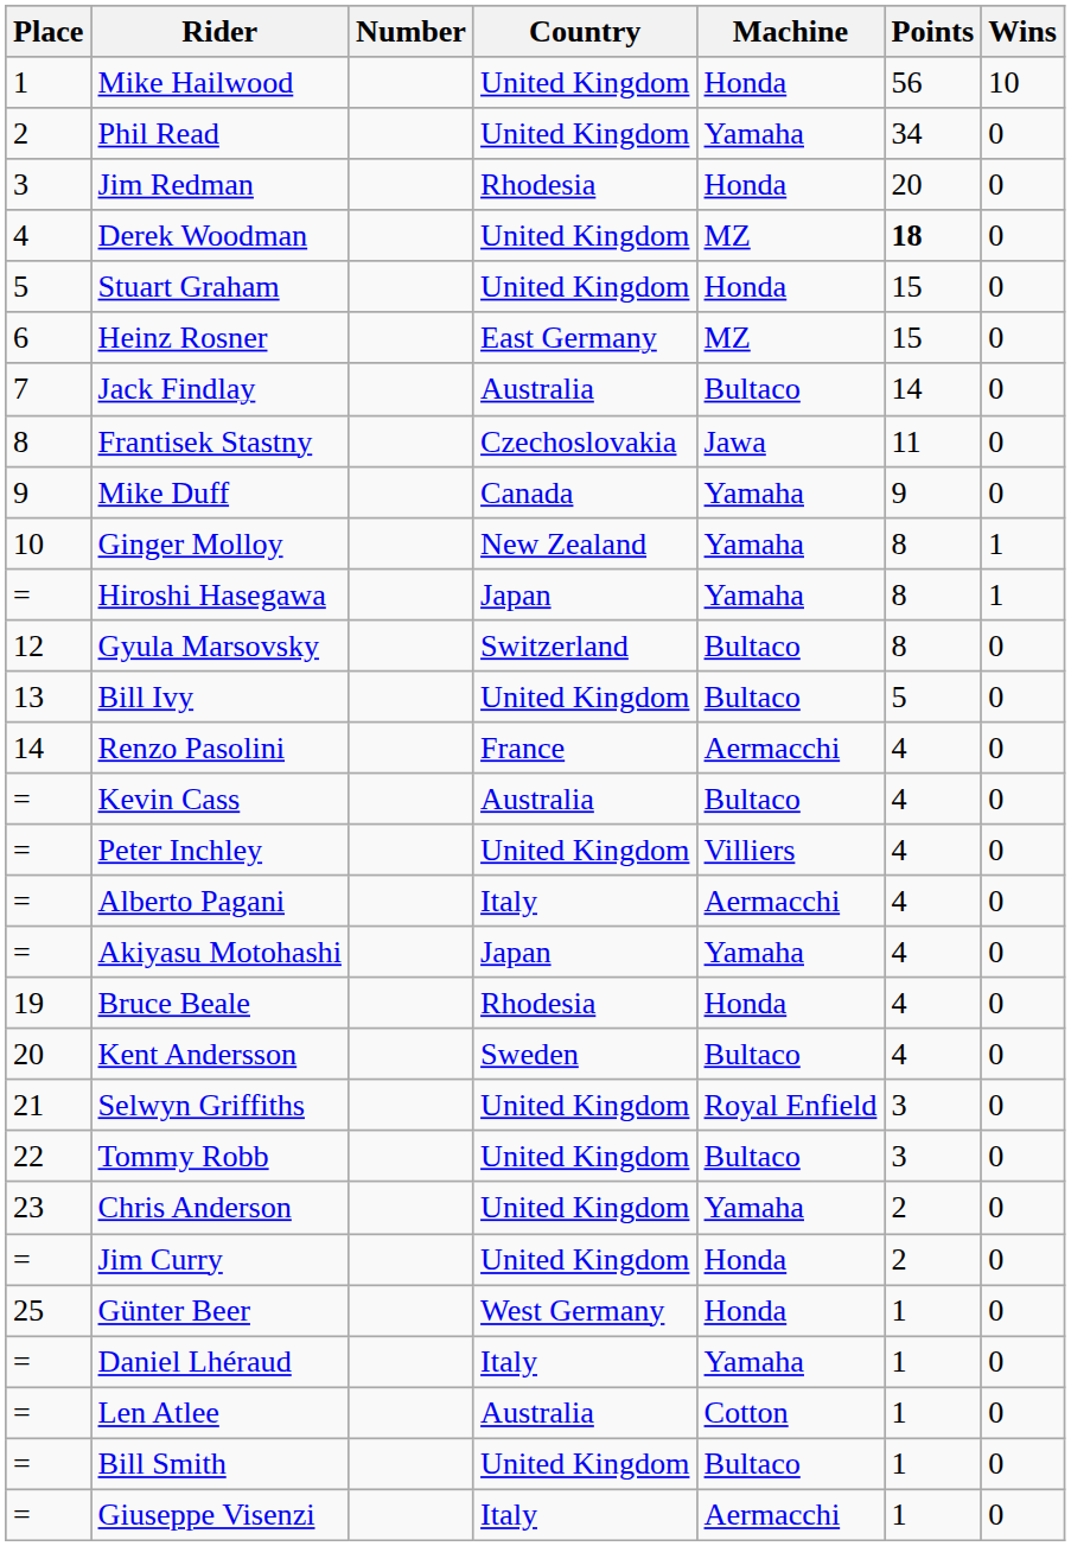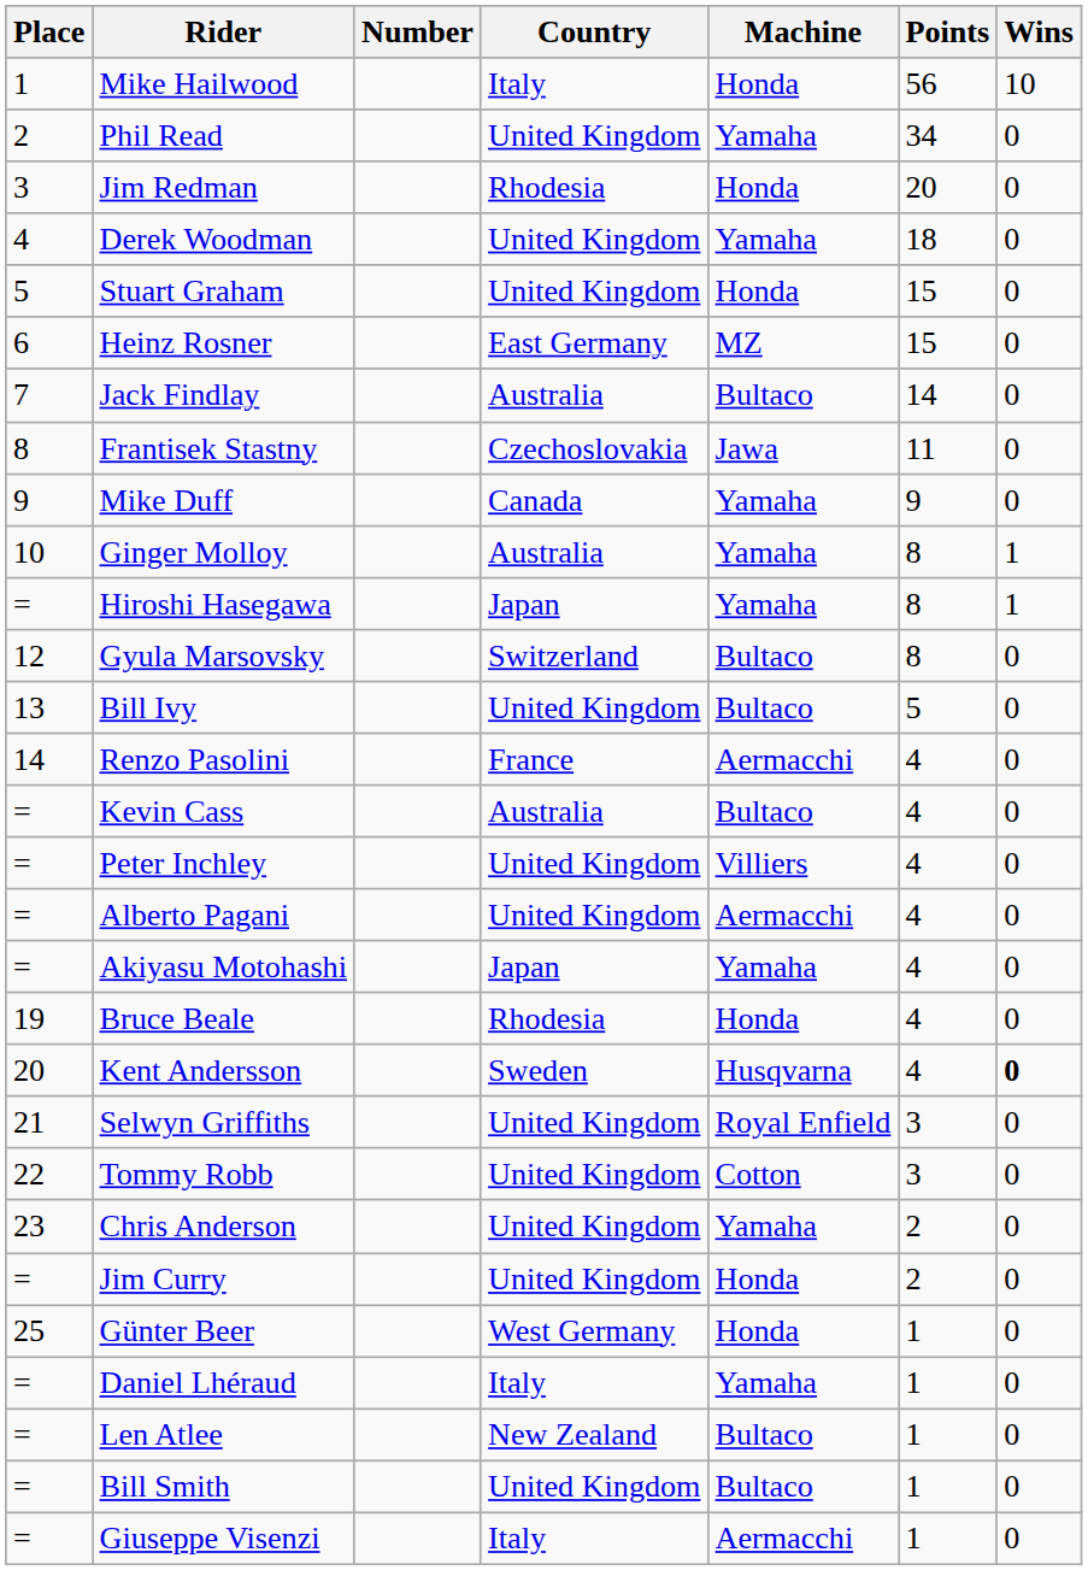 <table class="wikitable" style="font-size: 95%;">
 <tr>
 <th>Place</th>
 <th>Rider</th>
 <th>Number</th>
 <th>Country</th>
 <th>Machine</th>
 <th>Points</th>
 <th>Wins</th>
 </tr>
 <tr>
 <td>1</td>
 <td> <a href='#'>Mike Hailwood</a></td>
 <td></td>
-<td><a href='#'>United Kingdom</a></td>
+<td><a href='#'>Italy</a></td>
 <td><a href='#'>Honda</a></td>
 <td>56</td>
 <td>10</td>
 </tr>
 <tr>
 <td>2</td>
 <td> <a href='#'>Phil Read</a></td>
 <td></td>
 <td><a href='#'>United Kingdom</a></td>
 <td><a href='#'>Yamaha</a></td>
 <td>34</td>
 <td>0</td>
 </tr>
 <tr>
 <td>3</td>
 <td> <a href='#'>Jim Redman</a></td>
 <td></td>
 <td><a href='#'>Rhodesia</a></td>
 <td><a href='#'>Honda</a></td>
 <td>20</td>
 <td>0</td>
 </tr>
 <tr>
 <td>4</td>
 <td> <a href='#'>Derek Woodman</a></td>
 <td></td>
 <td><a href='#'>United Kingdom</a></td>
-<td><a href='#'>MZ</a></td>
-<td><strong>18</strong></td>
+<td><a href='#'>Yamaha</a></td>
+<td>18</td>
 <td>0</td>
 </tr>
 <tr>
 <td>5</td>
 <td> <a href='#'>Stuart Graham</a></td>
 <td></td>
 <td><a href='#'>United Kingdom</a></td>
 <td><a href='#'>Honda</a></td>
 <td>15</td>
 <td>0</td>
 </tr>
 <tr>
 <td>6</td>
 <td> <a href='#'>Heinz Rosner</a></td>
 <td></td>
 <td><a href='#'>East Germany</a></td>
 <td><a href='#'>MZ</a></td>
 <td>15</td>
 <td>0</td>
 </tr>
 <tr>
 <td>7</td>
 <td> <a href='#'>Jack Findlay</a></td>
 <td></td>
 <td><a href='#'>Australia</a></td>
 <td><a href='#'>Bultaco</a></td>
 <td>14</td>
 <td>0</td>
 </tr>
 <tr>
 <td>8</td>
 <td> <a href='#'>Frantisek Stastny</a></td>
 <td></td>
 <td><a href='#'>Czechoslovakia</a></td>
 <td><a href='#'>Jawa</a></td>
 <td>11</td>
 <td>0</td>
 </tr>
 <tr>
 <td>9</td>
 <td> <a href='#'>Mike Duff</a></td>
 <td></td>
 <td><a href='#'>Canada</a></td>
 <td><a href='#'>Yamaha</a></td>
 <td>9</td>
 <td>0</td>
 </tr>
 <tr>
 <td>10</td>
 <td> <a href='#'>Ginger Molloy</a></td>
 <td></td>
-<td><a href='#'>New Zealand</a></td>
+<td><a href='#'>Australia</a></td>
 <td><a href='#'>Yamaha</a></td>
 <td>8</td>
 <td>1</td>
 </tr>
 <tr>
 <td>=</td>
 <td> <a href='#'>Hiroshi Hasegawa</a></td>
 <td></td>
 <td><a href='#'>Japan</a></td>
 <td><a href='#'>Yamaha</a></td>
 <td>8</td>
 <td>1</td>
 </tr>
 <tr>
 <td>12</td>
 <td> <a href='#'>Gyula Marsovsky</a></td>
 <td></td>
 <td><a href='#'>Switzerland</a></td>
 <td><a href='#'>Bultaco</a></td>
 <td>8</td>
 <td>0</td>
 </tr>
 <tr>
 <td>13</td>
 <td> <a href='#'>Bill Ivy</a></td>
 <td></td>
 <td><a href='#'>United Kingdom</a></td>
 <td><a href='#'>Bultaco</a></td>
 <td>5</td>
 <td>0</td>
 </tr>
 <tr>
 <td>14</td>
 <td> <a href='#'>Renzo Pasolini</a></td>
 <td></td>
 <td><a href='#'>France</a></td>
 <td><a href='#'>Aermacchi</a></td>
 <td>4</td>
 <td>0</td>
 </tr>
 <tr>
 <td>=</td>
 <td> <a href='#'>Kevin Cass</a></td>
 <td></td>
 <td><a href='#'>Australia</a></td>
 <td><a href='#'>Bultaco</a></td>
 <td>4</td>
 <td>0</td>
 </tr>
 <tr>
 <td>=</td>
 <td> <a href='#'>Peter Inchley</a></td>
 <td></td>
 <td><a href='#'>United Kingdom</a></td>
 <td><a href='#'>Villiers</a></td>
 <td>4</td>
 <td>0</td>
 </tr>
 <tr>
 <td>=</td>
 <td> <a href='#'>Alberto Pagani</a></td>
 <td></td>
-<td><a href='#'>Italy</a></td>
+<td><a href='#'>United Kingdom</a></td>
 <td><a href='#'>Aermacchi</a></td>
 <td>4</td>
 <td>0</td>
 </tr>
 <tr>
 <td>=</td>
 <td> <a href='#'>Akiyasu Motohashi</a></td>
 <td></td>
 <td><a href='#'>Japan</a></td>
 <td><a href='#'>Yamaha</a></td>
 <td>4</td>
 <td>0</td>
 </tr>
 <tr>
 <td>19</td>
 <td> <a href='#'>Bruce Beale</a></td>
 <td></td>
 <td><a href='#'>Rhodesia</a></td>
 <td><a href='#'>Honda</a></td>
 <td>4</td>
 <td>0</td>
 </tr>
 <tr>
 <td>20</td>
 <td> <a href='#'>Kent Andersson</a></td>
 <td></td>
 <td><a href='#'>Sweden</a></td>
-<td><a href='#'>Bultaco</a></td>
+<td><a href='#'>Husqvarna</a></td>
 <td>4</td>
-<td>0</td>
+<td><strong>0</strong></td>
 </tr>
 <tr>
 <td>21</td>
 <td> <a href='#'>Selwyn Griffiths</a></td>
 <td></td>
 <td><a href='#'>United Kingdom</a></td>
 <td><a href='#'>Royal Enfield</a></td>
 <td>3</td>
 <td>0</td>
 </tr>
 <tr>
 <td>22</td>
 <td> <a href='#'>Tommy Robb</a></td>
 <td></td>
 <td><a href='#'>United Kingdom</a></td>
-<td><a href='#'>Bultaco</a></td>
+<td><a href='#'>Cotton</a></td>
 <td>3</td>
 <td>0</td>
 </tr>
 <tr>
 <td>23</td>
 <td> <a href='#'>Chris Anderson</a></td>
 <td></td>
 <td><a href='#'>United Kingdom</a></td>
 <td><a href='#'>Yamaha</a></td>
 <td>2</td>
 <td>0</td>
 </tr>
 <tr>
 <td>=</td>
 <td> <a href='#'>Jim Curry</a></td>
 <td></td>
 <td><a href='#'>United Kingdom</a></td>
 <td><a href='#'>Honda</a></td>
 <td>2</td>
 <td>0</td>
 </tr>
 <tr>
 <td>25</td>
 <td> <a href='#'>Günter Beer</a></td>
 <td></td>
 <td><a href='#'>West Germany</a></td>
 <td><a href='#'>Honda</a></td>
 <td>1</td>
 <td>0</td>
 </tr>
 <tr>
 <td>=</td>
 <td> <a href='#'>Daniel Lhéraud</a></td>
 <td></td>
 <td><a href='#'>Italy</a></td>
 <td><a href='#'>Yamaha</a></td>
 <td>1</td>
 <td>0</td>
 </tr>
 <tr>
 <td>=</td>
 <td> <a href='#'>Len Atlee</a></td>
 <td></td>
-<td><a href='#'>Australia</a></td>
-<td><a href='#'>Cotton</a></td>
+<td><a href='#'>New Zealand</a></td>
+<td><a href='#'>Bultaco</a></td>
 <td>1</td>
 <td>0</td>
 </tr>
 <tr>
 <td>=</td>
 <td> <a href='#'>Bill Smith</a></td>
 <td></td>
 <td><a href='#'>United Kingdom</a></td>
 <td><a href='#'>Bultaco</a></td>
 <td>1</td>
 <td>0</td>
 </tr>
 <tr>
 <td>=</td>
 <td> <a href='#'>Giuseppe Visenzi</a></td>
 <td></td>
 <td><a href='#'>Italy</a></td>
 <td><a href='#'>Aermacchi</a></td>
 <td>1</td>
 <td>0</td>
 </tr>
 </table>
